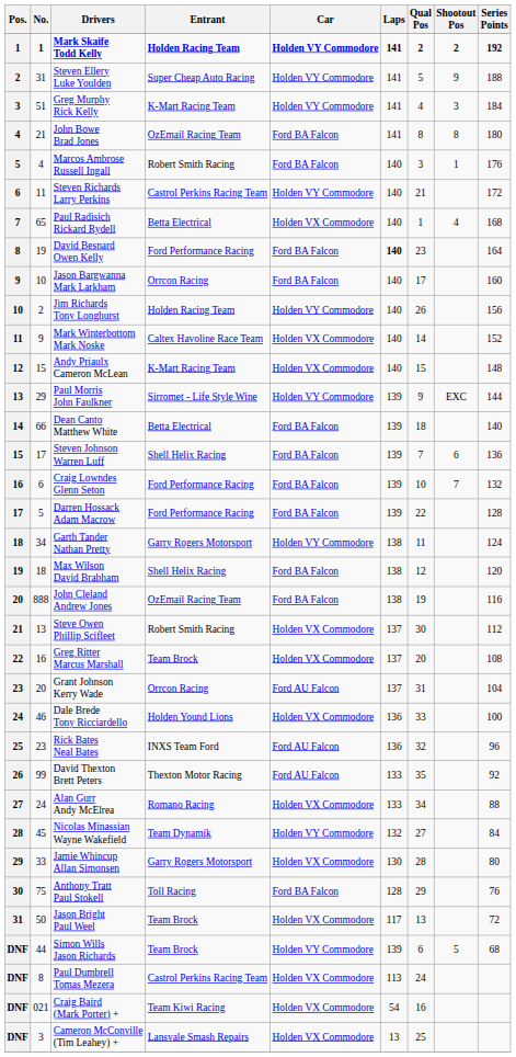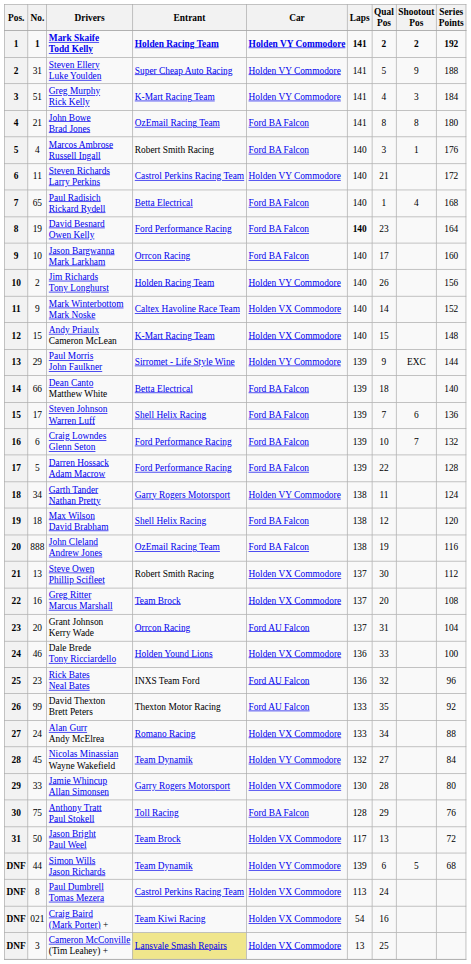 <table class="wikitable" style="font-size: 85%;">
 <tr>
 <th>Pos.</th>
 <th>No.</th>
 <th>Drivers</th>
 <th>Entrant</th>
 <th>Car</th>
 <th>Laps</th>
 <th>Qual<br>Pos</th>
 <th>Shootout<br>Pos</th>
 <th>Series<br>Points</th>
 </tr>
 <tr>
 </tr>
 <tr style="font-weight:bold">
 <th>1</th>
 <td align=center>1</td>
 <td> <a href='#'>Mark Skaife</a><br> <a href='#'>Todd Kelly</a></td>
 <td><a href='#'>Holden Racing Team</a></td>
 <td><a href='#'>Holden VY Commodore</a></td>
 <td align=center>141</td>
 <td align=center>2</td>
 <td align=center>2</td>
 <td align=center>192</td>
 </tr>
 <tr>
 <th>2</th>
 <td align=center>31</td>
 <td> <a href='#'>Steven Ellery</a><br> <a href='#'>Luke Youlden</a></td>
 <td><a href='#'>Super Cheap Auto Racing</a></td>
 <td><a href='#'>Holden VY Commodore</a></td>
 <td align=center>141</td>
 <td align=center>5</td>
 <td align=center>9</td>
 <td align=center>188</td>
 </tr>
 <tr>
 <th>3</th>
 <td align=center>51</td>
 <td> <a href='#'>Greg Murphy</a><br> <a href='#'>Rick Kelly</a></td>
 <td><a href='#'>K-Mart Racing Team</a></td>
 <td><a href='#'>Holden VY Commodore</a></td>
 <td align=center>141</td>
 <td align=center>4</td>
 <td align=center>3</td>
 <td align=center>184</td>
 </tr>
 <tr>
 <th>4</th>
 <td align=center>21</td>
 <td> <a href='#'>John Bowe</a><br> <a href='#'>Brad Jones</a></td>
 <td><a href='#'>OzEmail Racing Team</a></td>
 <td><a href='#'>Ford BA Falcon</a></td>
 <td align=center>141</td>
 <td align=center>8</td>
 <td align=center>8</td>
 <td align=center>180</td>
 </tr>
 <tr>
 <th>5</th>
 <td align=center>4</td>
 <td> <a href='#'>Marcos Ambrose</a><br> <a href='#'>Russell Ingall</a></td>
 <td>Robert Smith Racing</td>
 <td><a href='#'>Ford BA Falcon</a></td>
 <td align=center>140</td>
 <td align=center>3</td>
 <td align=center>1</td>
 <td align=center>176</td>
 </tr>
 <tr>
 <th>6</th>
 <td align=center>11</td>
 <td> <a href='#'>Steven Richards</a><br> <a href='#'>Larry Perkins</a></td>
 <td><a href='#'>Castrol Perkins Racing Team</a></td>
 <td><a href='#'>Holden VY Commodore</a></td>
 <td align=center>140</td>
 <td align=center>21</td>
 <td></td>
 <td align=center>172</td>
 </tr>
 <tr>
 <th>7</th>
 <td align=center>65</td>
 <td> <a href='#'>Paul Radisich</a><br> <a href='#'>Rickard Rydell</a></td>
 <td><a href='#'>Betta Electrical</a></td>
-<td><a href='#'>Holden VX Commodore</a></td>
+<td><a href='#'>Ford BA Falcon</a></td>
 <td align=center>140</td>
 <td align=center>1</td>
 <td align=center>4</td>
 <td align=center>168</td>
 </tr>
 <tr>
 <th>8</th>
 <td align=center>19</td>
 <td> <a href='#'>David Besnard</a><br> <a href='#'>Owen Kelly</a></td>
 <td><a href='#'>Ford Performance Racing</a></td>
 <td><a href='#'>Ford BA Falcon</a></td>
 <td align=center><strong>140</strong></td>
 <td align=center>23</td>
 <td></td>
 <td align=center>164</td>
 </tr>
 <tr>
 <th>9</th>
 <td align=center>10</td>
 <td> <a href='#'>Jason Bargwanna</a><br> <a href='#'>Mark Larkham</a></td>
 <td><a href='#'>Orrcon Racing</a></td>
 <td><a href='#'>Ford BA Falcon</a></td>
 <td align=center>140</td>
 <td align=center>17</td>
 <td></td>
 <td align=center>160</td>
 </tr>
 <tr>
 <th>10</th>
 <td align=center>2</td>
 <td> <a href='#'>Jim Richards</a><br> <a href='#'>Tony Longhurst</a></td>
 <td><a href='#'>Holden Racing Team</a></td>
 <td><a href='#'>Holden VY Commodore</a></td>
 <td align=center>140</td>
 <td align=center>26</td>
 <td></td>
 <td align=center>156</td>
 </tr>
 <tr>
 <th>11</th>
 <td align=center>9</td>
 <td> <a href='#'>Mark Winterbottom</a><br> <a href='#'>Mark Noske</a></td>
 <td><a href='#'>Caltex Havoline Race Team</a></td>
 <td><a href='#'>Holden VX Commodore</a></td>
 <td align=center>140</td>
 <td align=center>14</td>
 <td></td>
 <td align=center>152</td>
 </tr>
 <tr>
 <th>12</th>
 <td align=center>15</td>
 <td> <a href='#'>Andy Priaulx</a><br> Cameron McLean</td>
 <td><a href='#'>K-Mart Racing Team</a></td>
 <td><a href='#'>Holden VX Commodore</a></td>
 <td align=center>140</td>
 <td align=center>15</td>
 <td></td>
 <td align=center>148</td>
 </tr>
 <tr>
 <th>13</th>
 <td align=center>29</td>
 <td> <a href='#'>Paul Morris</a><br> <a href='#'>John Faulkner</a></td>
 <td><a href='#'>Sirromet - Life Style Wine</a></td>
 <td><a href='#'>Holden VY Commodore</a></td>
 <td align=center>139</td>
 <td align=center>9</td>
 <td align=center>EXC</td>
 <td align=center>144</td>
 </tr>
 <tr>
 <th>14</th>
 <td align=center>66</td>
 <td> <a href='#'>Dean Canto</a><br> Matthew White</td>
 <td><a href='#'>Betta Electrical</a></td>
 <td><a href='#'>Ford BA Falcon</a></td>
 <td align=center>139</td>
 <td align=center>18</td>
 <td></td>
 <td align=center>140</td>
 </tr>
 <tr>
 <th>15</th>
 <td align=center>17</td>
 <td> <a href='#'>Steven Johnson</a><br> <a href='#'>Warren Luff</a></td>
 <td><a href='#'>Shell Helix Racing</a></td>
 <td><a href='#'>Ford BA Falcon</a></td>
 <td align=center>139</td>
 <td align=center>7</td>
 <td align=center>6</td>
 <td align=center>136</td>
 </tr>
 <tr>
 <th>16</th>
 <td align=center>6</td>
 <td> <a href='#'>Craig Lowndes</a><br> <a href='#'>Glenn Seton</a></td>
 <td><a href='#'>Ford Performance Racing</a></td>
 <td><a href='#'>Ford BA Falcon</a></td>
 <td align=center>139</td>
 <td align=center>10</td>
 <td align=center>7</td>
 <td align=center>132</td>
 </tr>
 <tr>
 <th>17</th>
 <td align=center>5</td>
 <td> <a href='#'>Darren Hossack</a><br> <a href='#'>Adam Macrow</a></td>
 <td><a href='#'>Ford Performance Racing</a></td>
 <td><a href='#'>Ford BA Falcon</a></td>
 <td align=center>139</td>
 <td align=center>22</td>
 <td></td>
 <td align=center>128</td>
 </tr>
 <tr>
 <th>18</th>
 <td align=center>34</td>
 <td> <a href='#'>Garth Tander</a><br> <a href='#'>Nathan Pretty</a></td>
 <td><a href='#'>Garry Rogers Motorsport</a></td>
 <td><a href='#'>Holden VY Commodore</a></td>
 <td align=center>138</td>
 <td align=center>11</td>
 <td></td>
 <td align=center>124</td>
 </tr>
 <tr>
 <th>19</th>
 <td align=center>18</td>
 <td> <a href='#'>Max Wilson</a><br> <a href='#'>David Brabham</a></td>
 <td><a href='#'>Shell Helix Racing</a></td>
 <td><a href='#'>Ford BA Falcon</a></td>
 <td align=center>138</td>
 <td align=center>12</td>
 <td></td>
 <td align=center>120</td>
 </tr>
 <tr>
 <th>20</th>
 <td align=center>888</td>
 <td> <a href='#'>John Cleland</a><br> <a href='#'>Andrew Jones</a></td>
 <td><a href='#'>OzEmail Racing Team</a></td>
 <td><a href='#'>Ford BA Falcon</a></td>
 <td align=center>138</td>
 <td align=center>19</td>
 <td></td>
 <td align=center>116</td>
 </tr>
 <tr>
 <th>21</th>
 <td align=center>13</td>
 <td> <a href='#'>Steve Owen</a><br> <a href='#'>Phillip Scifleet</a></td>
 <td>Robert Smith Racing</td>
 <td><a href='#'>Holden VX Commodore</a></td>
 <td align=center>137</td>
 <td align=center>30</td>
 <td></td>
 <td align=center>112</td>
 </tr>
 <tr>
 <th>22</th>
 <td align=center>16</td>
 <td> <a href='#'>Greg Ritter</a><br>  <a href='#'>Marcus Marshall</a></td>
 <td><a href='#'>Team Brock</a></td>
 <td><a href='#'>Holden VX Commodore</a></td>
 <td align=center>137</td>
 <td align=center>20</td>
 <td></td>
 <td align=center>108</td>
 </tr>
 <tr>
 <th>23</th>
 <td align=center>20</td>
 <td> Grant Johnson<br> Kerry Wade</td>
 <td><a href='#'>Orrcon Racing</a></td>
 <td><a href='#'>Ford AU Falcon</a></td>
 <td align=center>137</td>
 <td align=center>31</td>
 <td></td>
 <td align=center>104</td>
 </tr>
 <tr>
 <th>24</th>
 <td align=center>46</td>
 <td> Dale Brede<br> <a href='#'>Tony Ricciardello</a></td>
 <td><a href='#'>Holden Yound Lions</a></td>
 <td><a href='#'>Holden VX Commodore</a></td>
 <td align=center>136</td>
 <td align=center>33</td>
 <td></td>
 <td align=center>100</td>
 </tr>
 <tr>
 <th>25</th>
 <td align=center>23</td>
 <td> <a href='#'>Rick Bates</a><br> <a href='#'>Neal Bates</a></td>
 <td>INXS Team Ford</td>
 <td><a href='#'>Ford AU Falcon</a></td>
 <td align=center>136</td>
 <td align=center>32</td>
 <td></td>
 <td align=center>96</td>
 </tr>
 <tr>
 <th>26</th>
 <td align=center>99</td>
 <td> David Thexton<br> Brett Peters</td>
 <td>Thexton Motor Racing</td>
 <td><a href='#'>Ford AU Falcon</a></td>
 <td align=center>133</td>
 <td align=center>35</td>
 <td></td>
 <td align=center>92</td>
 </tr>
 <tr>
 <th>27</th>
 <td align=center>24</td>
 <td> <a href='#'>Alan Gurr</a><br> Andy McElrea</td>
 <td><a href='#'>Romano Racing</a></td>
 <td><a href='#'>Holden VX Commodore</a></td>
 <td align=center>133</td>
 <td align=center>34</td>
 <td></td>
 <td align=center>88</td>
 </tr>
 <tr>
 <th>28</th>
 <td align=center>45</td>
 <td> <a href='#'>Nicolas Minassian</a><br> Wayne Wakefield</td>
 <td><a href='#'>Team Dynamik</a></td>
 <td><a href='#'>Holden VY Commodore</a></td>
 <td align=center>132</td>
 <td align=center>27</td>
 <td></td>
 <td align=center>84</td>
 </tr>
 <tr>
 <th>29</th>
 <td align=center>33</td>
 <td> <a href='#'>Jamie Whincup</a><br> <a href='#'>Allan Simonsen</a></td>
 <td><a href='#'>Garry Rogers Motorsport</a></td>
 <td><a href='#'>Holden VX Commodore</a></td>
 <td align=center>130</td>
 <td align=center>28</td>
 <td></td>
 <td align=center>80</td>
 </tr>
 <tr>
 <th>30</th>
 <td align=center>75</td>
 <td> <a href='#'>Anthony Tratt</a><br> <a href='#'>Paul Stokell</a></td>
 <td><a href='#'>Toll Racing</a></td>
 <td><a href='#'>Ford BA Falcon</a></td>
 <td align=center>128</td>
 <td align=center>29</td>
 <td></td>
 <td align=center>76</td>
 </tr>
 <tr>
 <th>31</th>
 <td align=center>50</td>
 <td> <a href='#'>Jason Bright</a><br> <a href='#'>Paul Weel</a></td>
 <td><a href='#'>Team Brock</a></td>
 <td><a href='#'>Holden VX Commodore</a></td>
 <td align=center>117</td>
 <td align=center>13</td>
 <td></td>
 <td align=center>72</td>
 </tr>
 <tr>
 <th>DNF</th>
 <td align=center>44</td>
 <td> <a href='#'>Simon Wills</a><br> <a href='#'>Jason Richards</a></td>
-<td><a href='#'>Team Brock</a></td>
+<td><a href='#'>Team Dynamik</a></td>
 <td><a href='#'>Holden VY Commodore</a></td>
 <td align=center>139</td>
 <td align=center>6</td>
 <td align=center>5</td>
 <td align=center>68</td>
 </tr>
 <tr>
 <th>DNF</th>
 <td align=center>8</td>
 <td> <a href='#'>Paul Dumbrell</a><br> <a href='#'>Tomas Mezera</a></td>
 <td><a href='#'>Castrol Perkins Racing Team</a></td>
 <td><a href='#'>Holden VX Commodore</a></td>
 <td align=center>113</td>
 <td align=center>24</td>
 <td></td>
 <td></td>
 </tr>
 <tr>
 <th>DNF</th>
 <td align=center>021</td>
 <td> <a href='#'>Craig Baird</a><br> <a href='#'>(Mark Porter)</a> +</td>
 <td><a href='#'>Team Kiwi Racing</a></td>
 <td><a href='#'>Holden VX Commodore</a></td>
 <td align=center>54</td>
 <td align=center>16</td>
 <td></td>
 <td></td>
 </tr>
 <tr>
 <th>DNF</th>
 <td align=center>3</td>
 <td> <a href='#'>Cameron McConville</a><br> (Tim Leahey) +</td>
-<td><a href='#'>Lansvale Smash Repairs</a></td>
+<td style="background: khaki;"><a href='#'>Lansvale Smash Repairs</a></td>
 <td><a href='#'>Holden VX Commodore</a></td>
 <td align=center>13</td>
 <td align=center>25</td>
 <td></td>
 <td></td>
 </tr>
 <tr>
 </tr>
 </table>
